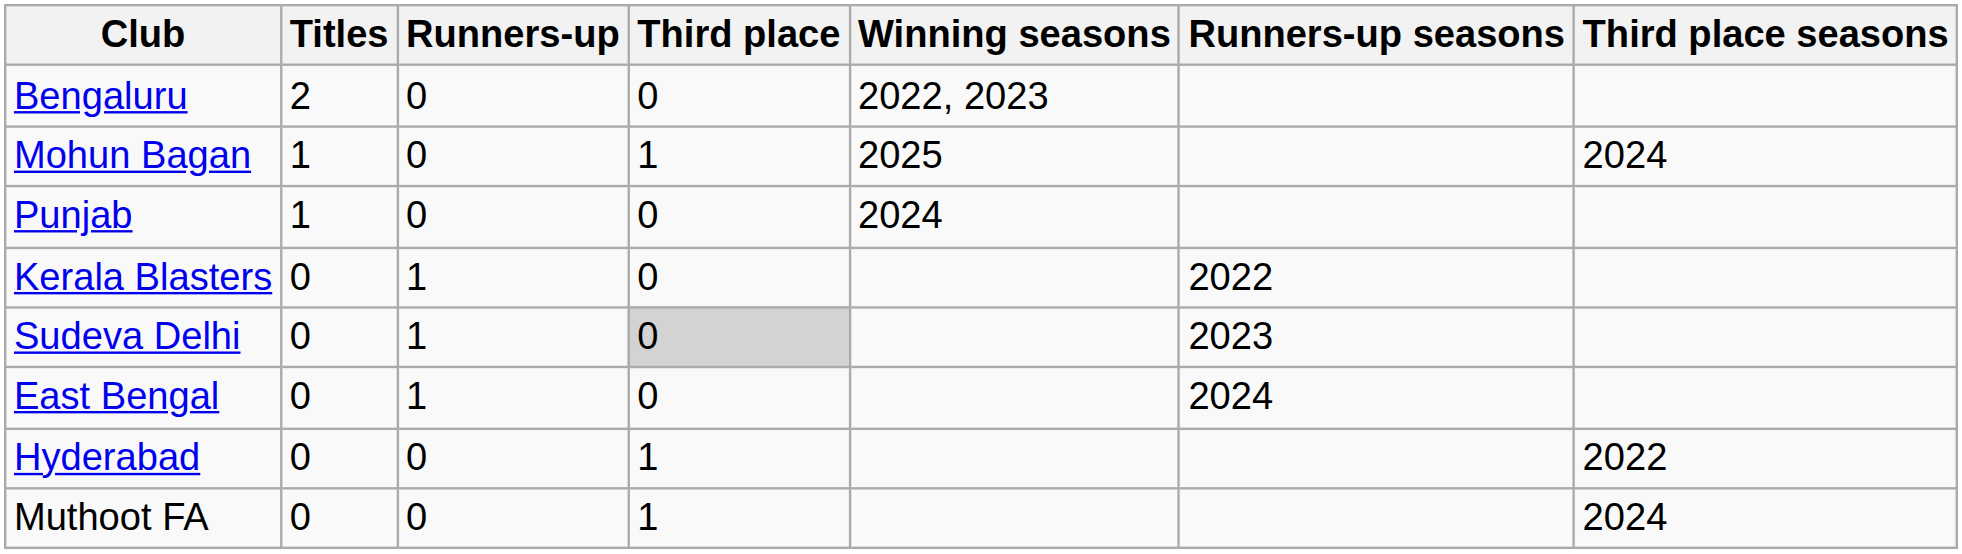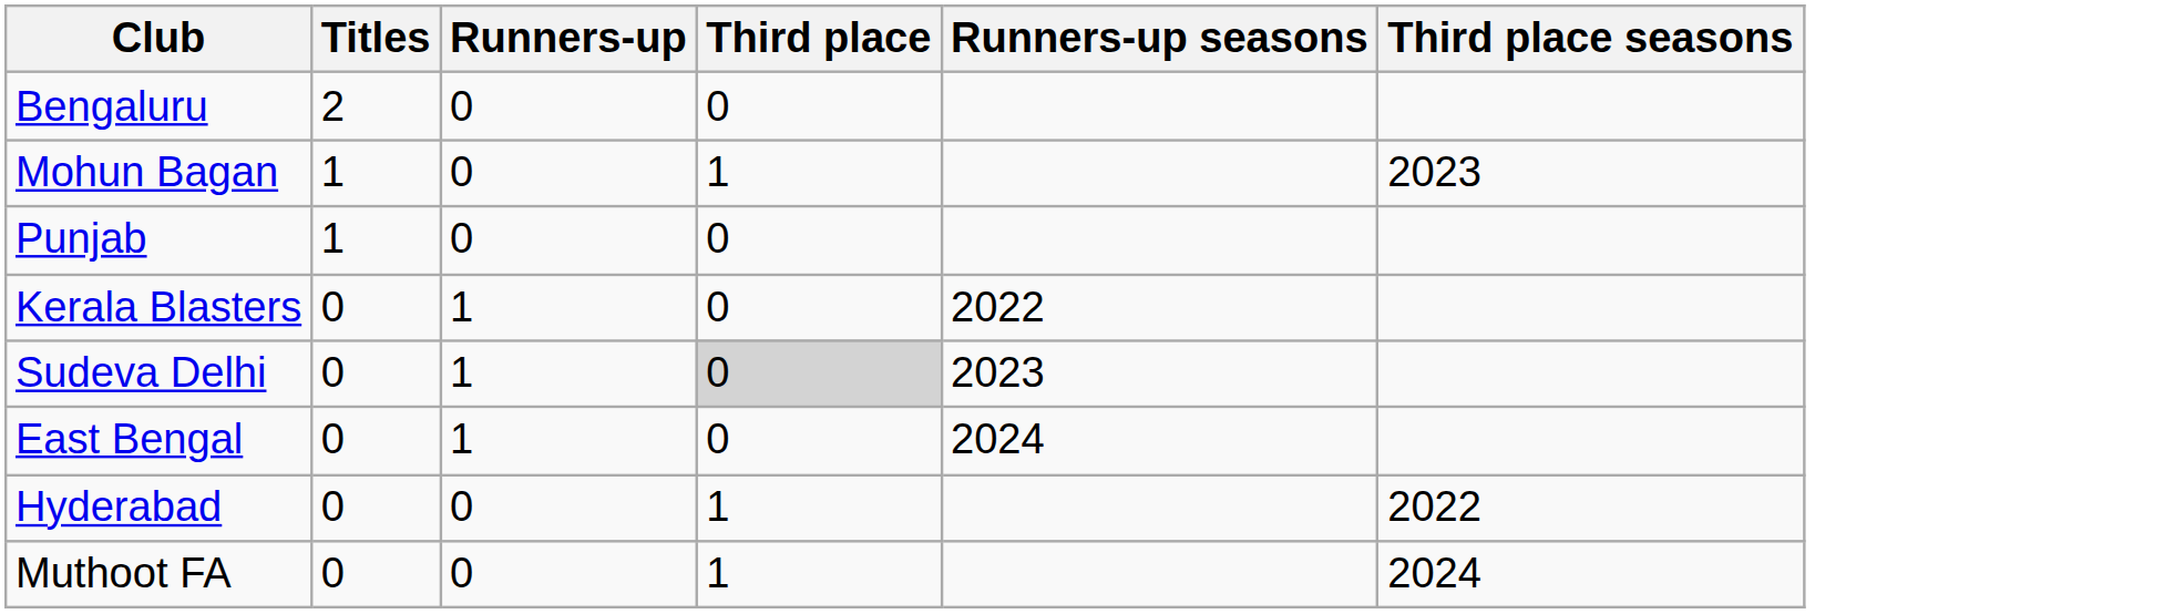 <table class="wikitable">
 <tr>
 <th>Club</th>
 <th>Titles</th>
 <th>Runners-up</th>
 <th>Third place</th>
-<th>Winning seasons</th>
 <th>Runners-up seasons</th>
 <th>Third place seasons</th>
 </tr>
 <tr>
 <td><a href='#'>Bengaluru</a></td>
 <td>2</td>
 <td>0</td>
 <td>0</td>
-<td>2022, 2023</td>
 <td></td>
 <td></td>
 </tr>
 <tr>
 <td><a href='#'>Mohun Bagan</a></td>
 <td>1</td>
 <td>0</td>
 <td>1</td>
-<td>2025</td>
 <td></td>
-<td>2024</td>
+<td>2023</td>
 </tr>
 <tr>
 <td><a href='#'>Punjab</a></td>
 <td>1</td>
 <td>0</td>
 <td>0</td>
-<td>2024</td>
 <td></td>
 <td></td>
 </tr>
 <tr>
 <td><a href='#'>Kerala Blasters</a></td>
 <td>0</td>
 <td>1</td>
 <td>0</td>
-<td></td>
 <td>2022</td>
 <td></td>
 </tr>
 <tr>
 <td><a href='#'>Sudeva Delhi</a></td>
 <td>0</td>
 <td>1</td>
 <td style="background: lightgrey;">0</td>
-<td></td>
 <td>2023</td>
 <td></td>
 </tr>
 <tr>
 <td><a href='#'>East Bengal</a></td>
 <td>0</td>
 <td>1</td>
 <td>0</td>
-<td></td>
 <td>2024</td>
 <td></td>
 </tr>
 <tr>
 <td><a href='#'>Hyderabad</a></td>
 <td>0</td>
 <td>0</td>
 <td>1</td>
 <td></td>
-<td></td>
 <td>2022</td>
 </tr>
 <tr>
 <td>Muthoot FA</td>
 <td>0</td>
 <td>0</td>
 <td>1</td>
 <td></td>
-<td></td>
 <td>2024</td>
 </tr>
 </table>
